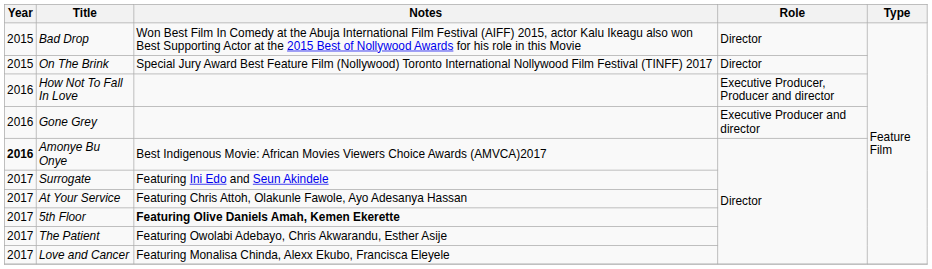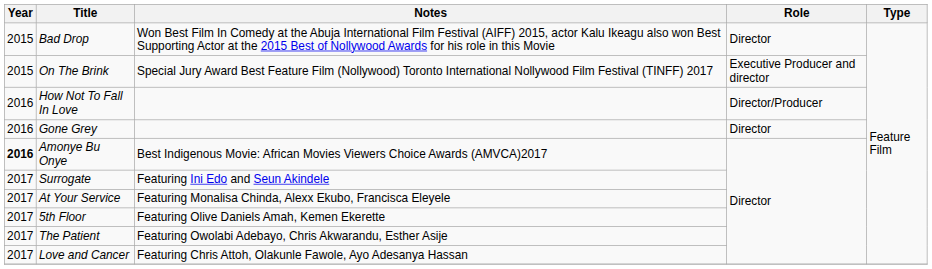 <table class="wikitable">
 <tr>
 <th>Year</th>
 <th>Title</th>
 <th>Notes</th>
 <th>Role</th>
 <th>Type</th>
 </tr>
 <tr>
 <td>2015</td>
 <td><em>Bad Drop</em></td>
 <td>Won Best Film In Comedy at the Abuja International Film Festival (AIFF) 2015, actor Kalu Ikeagu also won Best Supporting Actor at the <a href='#'>2015 Best of Nollywood Awards</a> for his role in this Movie</td>
 <td>Director</td>
 <td rowspan="10">Feature Film</td>
 </tr>
 <tr>
 <td>2015</td>
 <td><em>On The Brink </em></td>
 <td>Special Jury Award Best Feature Film (Nollywood) Toronto International Nollywood Film Festival (TINFF) 2017</td>
-<td>Director</td>
+<td>Executive Producer and director</td>
 </tr>
 <tr>
 <td>2016</td>
 <td><em>How Not To Fall In Love</em></td>
 <td></td>
-<td>Executive Producer, Producer and director</td>
+<td>Director/Producer</td>
 </tr>
 <tr>
 <td>2016</td>
 <td><em>Gone Grey</em></td>
 <td></td>
-<td>Executive Producer and director</td>
+<td>Director</td>
 </tr>
 <tr>
 <td><strong>2016</strong></td>
 <td><em>Amonye Bu Onye</em></td>
 <td>Best Indigenous Movie: African Movies Viewers Choice Awards (AMVCA)2017</td>
 <td rowspan="6">Director</td>
 </tr>
 <tr>
 <td>2017</td>
 <td><em>Surrogate</em></td>
 <td>Featuring <a href='#'>Ini Edo</a> and <a href='#'>Seun Akindele</a></td>
 </tr>
 <tr>
 <td>2017</td>
 <td><em>At Your Service</em></td>
-<td>Featuring Chris Attoh, Olakunle Fawole, Ayo Adesanya Hassan</td>
+<td>Featuring Monalisa Chinda, Alexx Ekubo, Francisca Eleyele</td>
 </tr>
 <tr>
 <td>2017</td>
 <td><em>5th Floor</em></td>
-<td><strong>Featuring Olive Daniels Amah, Kemen Ekerette</strong></td>
+<td>Featuring Olive Daniels Amah, Kemen Ekerette</td>
 </tr>
 <tr>
 <td>2017</td>
 <td><em>The Patient</em></td>
 <td>Featuring Owolabi Adebayo, Chris Akwarandu, Esther Asije</td>
 </tr>
 <tr>
 <td>2017</td>
 <td><em>Love and Cancer</em></td>
-<td>Featuring Monalisa Chinda, Alexx Ekubo, Francisca Eleyele</td>
+<td>Featuring Chris Attoh, Olakunle Fawole, Ayo Adesanya Hassan</td>
 </tr>
 <tr>
 </tr>
 </table>
